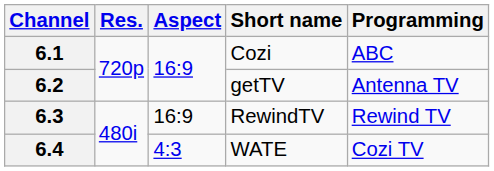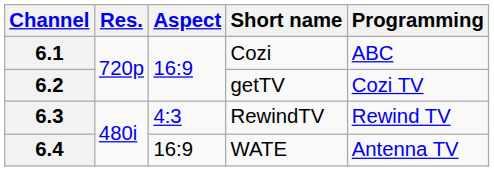 <table class="wikitable">
 <tr>
 <th scope = "col"><a href='#'>Channel</a></th>
 <th scope = "col"><a href='#'>Res.</a></th>
 <th scope = "col"><a href='#'>Aspect</a></th>
 <th scope = "col">Short name</th>
 <th scope = "col">Programming</th>
 </tr>
 <tr>
 <th scope = "row">6.1</th>
 <td rowspan="2"><a href='#'>720p</a></td>
 <td rowspan="2"><a href='#'>16:9</a></td>
 <td>Cozi</td>
 <td><a href='#'>ABC</a></td>
 </tr>
 <tr>
 <th scope = "row">6.2</th>
 <td>getTV</td>
-<td><a href='#'>Antenna TV</a></td>
+<td><a href='#'>Cozi TV</a></td>
 </tr>
 <tr>
 <th scope = "row">6.3</th>
 <td rowspan="2"><a href='#'>480i</a></td>
-<td>16:9</td>
+<td><a href='#'>4:3</a></td>
 <td>RewindTV</td>
 <td><a href='#'>Rewind TV</a></td>
 </tr>
 <tr>
 <th scope = "row">6.4</th>
-<td><a href='#'>4:3</a></td>
+<td>16:9</td>
 <td>WATE</td>
-<td><a href='#'>Cozi TV</a></td>
+<td><a href='#'>Antenna TV</a></td>
 </tr>
 </table>
